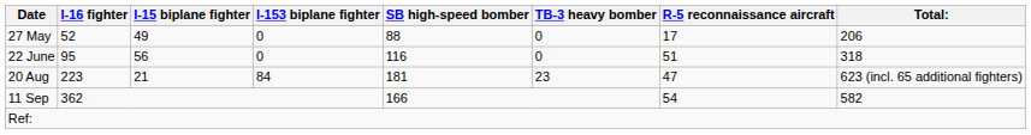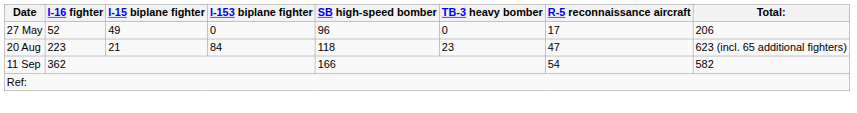 <table class="wikitable">
 <tr>
 <th>Date</th>
 <th><a href='#'>I-16</a> fighter</th>
 <th><a href='#'>I-15</a> biplane fighter</th>
 <th><a href='#'>I-153</a> biplane fighter</th>
 <th><a href='#'>SB</a> high-speed bomber</th>
 <th><a href='#'>TB-3</a> heavy bomber</th>
 <th><a href='#'>R-5</a> reconnaissance aircraft</th>
 <th>Total:</th>
 </tr>
 <tr>
 <td>27 May</td>
 <td>52</td>
 <td>49</td>
 <td>0</td>
-<td>88</td>
+<td>96</td>
 <td>0</td>
 <td>17</td>
 <td>206</td>
-</tr>
-<tr>
-<td>22 June</td>
-<td>95</td>
-<td>56</td>
-<td>0</td>
-<td>116</td>
-<td>0</td>
-<td>51</td>
-<td>318</td>
 </tr>
 <tr>
 <td>20 Aug</td>
 <td>223</td>
 <td>21</td>
 <td>84</td>
-<td>181</td>
+<td>118</td>
 <td>23</td>
 <td>47</td>
 <td>623 (incl. 65 additional fighters)</td>
 </tr>
 <tr>
 <td>11 Sep</td>
 <td colspan="3">362</td>
 <td colspan="2">166</td>
 <td>54</td>
 <td>582</td>
 </tr>
 <tr>
 <td colspan="8">Ref:</td>
 </tr>
 </table>
